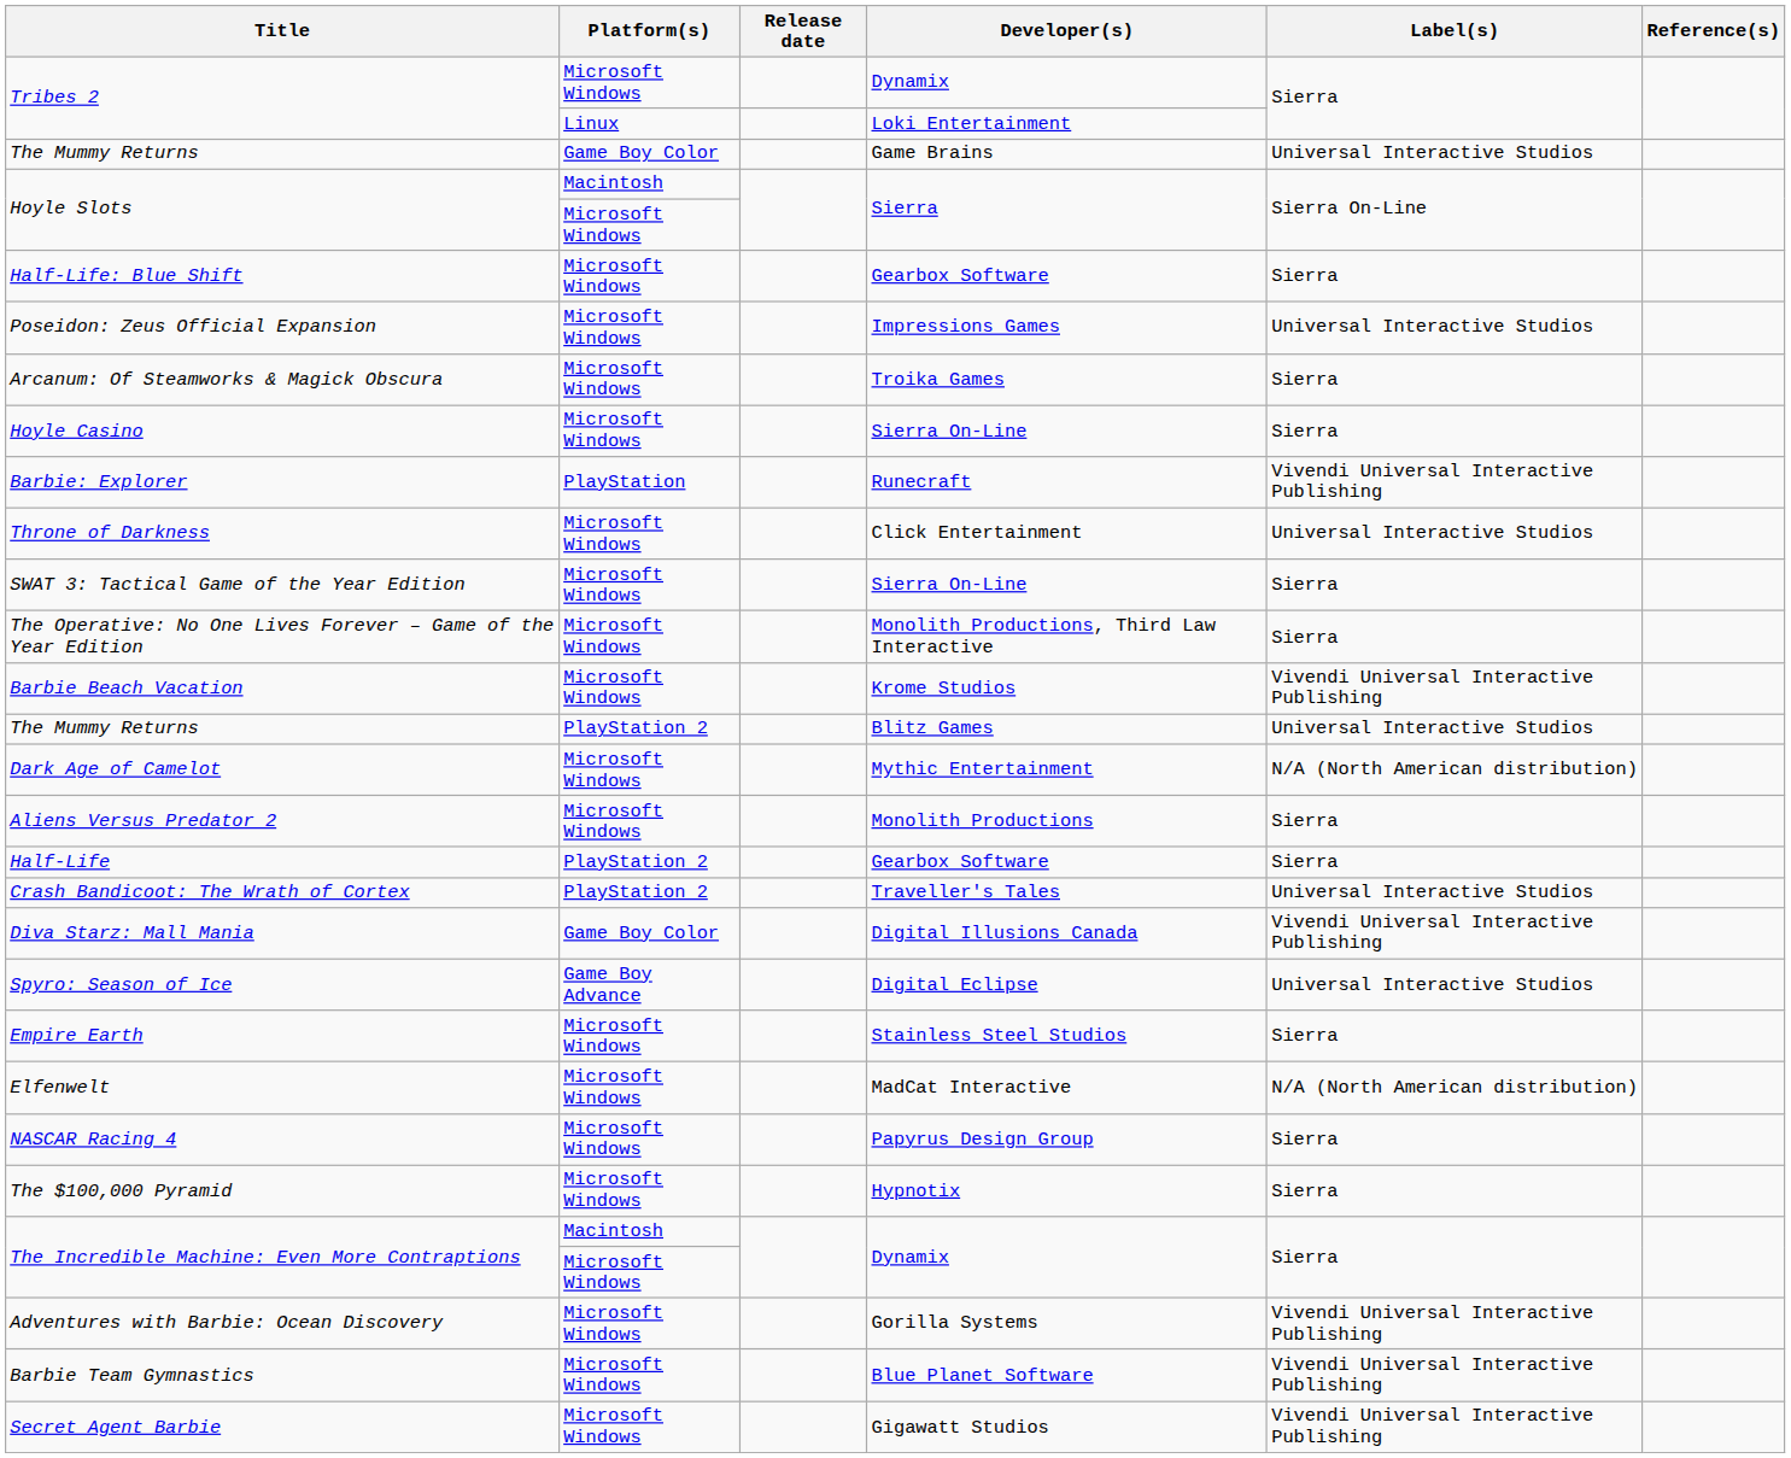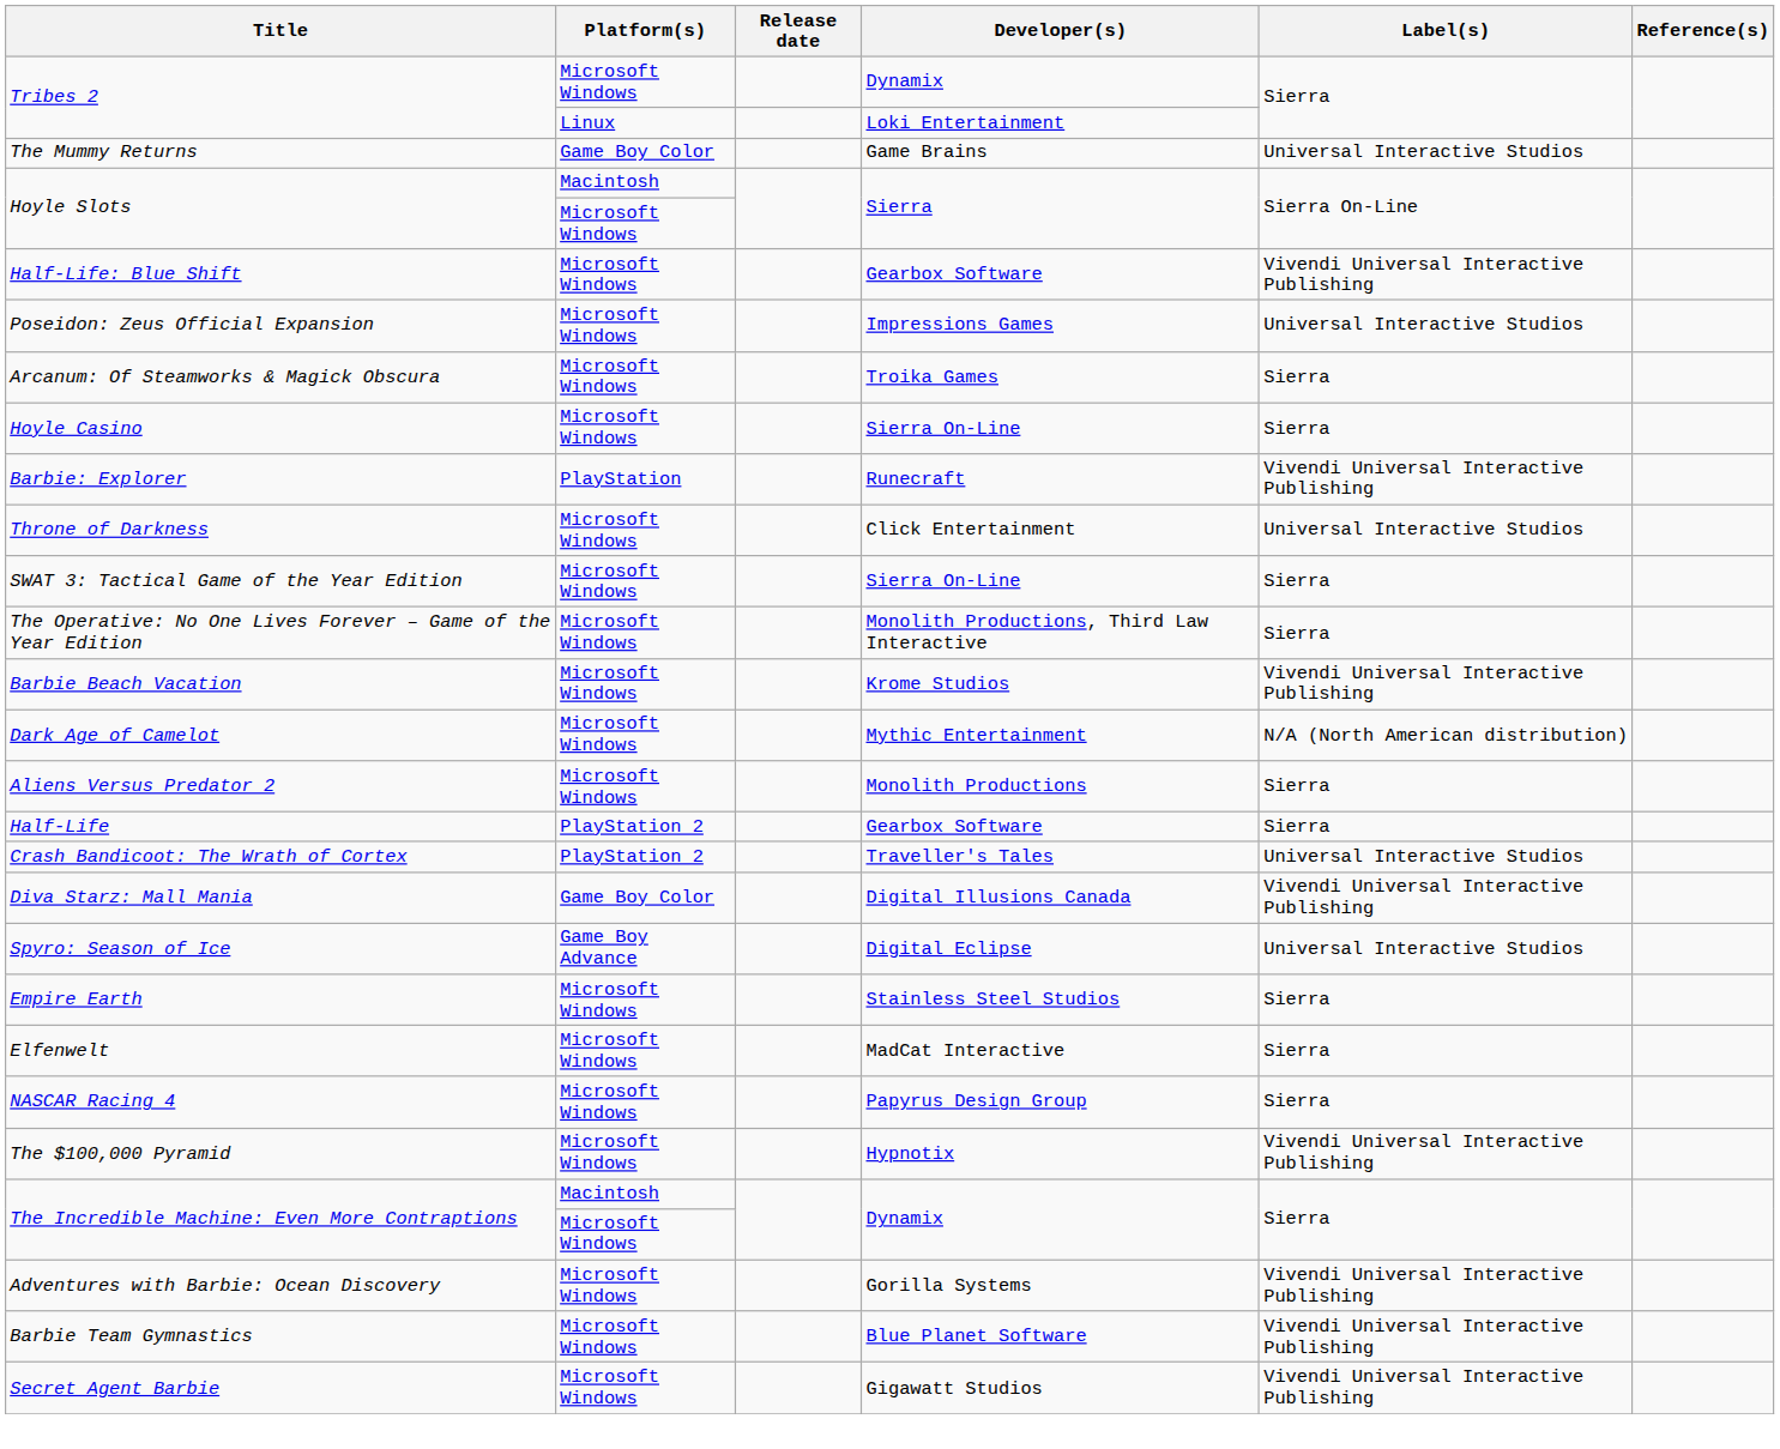 <table class="wikitable sortable">
 <tr>
 <th>Title</th>
 <th>Platform(s)</th>
 <th>Release date</th>
 <th>Developer(s)</th>
 <th>Label(s)</th>
 <th>Reference(s)</th>
 </tr>
 <tr>
 <td rowspan="2"><em><a href='#'>Tribes 2</a></em></td>
 <td><a href='#'>Microsoft Windows</a></td>
 <td></td>
 <td><a href='#'>Dynamix</a></td>
 <td rowspan="2">Sierra</td>
 <td rowspan="2"></td>
 </tr>
 <tr>
 <td><a href='#'>Linux</a></td>
 <td></td>
 <td><a href='#'>Loki Entertainment</a></td>
 </tr>
 <tr>
 <td><em>The Mummy Returns</em></td>
 <td><a href='#'>Game Boy Color</a></td>
 <td></td>
 <td>Game Brains</td>
 <td>Universal Interactive Studios</td>
 <td></td>
 </tr>
 <tr>
 <td rowspan="2"><em>Hoyle Slots</em></td>
 <td><a href='#'>Macintosh</a></td>
 <td rowspan="2"></td>
 <td rowspan="2"><a href='#'>Sierra</a></td>
 <td rowspan="2">Sierra On-Line</td>
 <td rowspan="2"></td>
 </tr>
 <tr>
 <td><a href='#'>Microsoft Windows</a></td>
 </tr>
 <tr>
 <td><em><a href='#'>Half-Life: Blue Shift</a></em></td>
 <td><a href='#'>Microsoft Windows</a></td>
 <td></td>
 <td><a href='#'>Gearbox Software</a></td>
-<td>Sierra</td>
+<td>Vivendi Universal Interactive Publishing</td>
 <td></td>
 </tr>
 <tr>
 <td><em>Poseidon: Zeus Official Expansion</em></td>
 <td><a href='#'>Microsoft Windows</a></td>
 <td></td>
 <td><a href='#'>Impressions Games</a></td>
 <td>Universal Interactive Studios</td>
 <td></td>
 </tr>
 <tr>
 <td><em>Arcanum: Of Steamworks & Magick Obscura</em></td>
 <td><a href='#'>Microsoft Windows</a></td>
 <td></td>
 <td><a href='#'>Troika Games</a></td>
 <td>Sierra</td>
 <td></td>
 </tr>
 <tr>
 <td><em><a href='#'>Hoyle Casino</a></em></td>
 <td><a href='#'>Microsoft Windows</a></td>
 <td></td>
 <td><a href='#'>Sierra On-Line</a></td>
 <td>Sierra</td>
 <td></td>
 </tr>
 <tr>
 <td><em><a href='#'>Barbie: Explorer</a></em></td>
 <td><a href='#'>PlayStation</a></td>
 <td></td>
 <td><a href='#'>Runecraft</a></td>
 <td>Vivendi Universal Interactive Publishing</td>
 <td></td>
 </tr>
 <tr>
 <td><em><a href='#'>Throne of Darkness</a></em></td>
 <td><a href='#'>Microsoft Windows</a></td>
 <td></td>
 <td>Click Entertainment</td>
 <td>Universal Interactive Studios</td>
 <td></td>
 </tr>
 <tr>
 <td><em>SWAT 3: Tactical Game of the Year Edition</em></td>
 <td><a href='#'>Microsoft Windows</a></td>
 <td></td>
 <td><a href='#'>Sierra On-Line</a></td>
 <td>Sierra</td>
 <td></td>
 </tr>
 <tr>
 <td><em>The Operative: No One Lives Forever – Game of the Year Edition</em></td>
 <td><a href='#'>Microsoft Windows</a></td>
 <td></td>
 <td><a href='#'>Monolith Productions</a>, Third Law Interactive</td>
 <td>Sierra</td>
 <td></td>
 </tr>
 <tr>
 <td><em><a href='#'>Barbie Beach Vacation</a></em></td>
 <td><a href='#'>Microsoft Windows</a></td>
 <td></td>
 <td><a href='#'>Krome Studios</a></td>
 <td>Vivendi Universal Interactive Publishing</td>
 <td></td>
 </tr>
 <tr>
-<td><em>The Mummy Returns</em></td>
-<td><a href='#'>PlayStation 2</a></td>
-<td></td>
-<td><a href='#'>Blitz Games</a></td>
-<td>Universal Interactive Studios</td>
-<td></td>
-</tr>
-<tr>
 <td><em><a href='#'>Dark Age of Camelot</a></em></td>
 <td><a href='#'>Microsoft Windows</a></td>
 <td></td>
 <td><a href='#'>Mythic Entertainment</a></td>
 <td>N/A (North American distribution)</td>
 <td></td>
 </tr>
 <tr>
 <td><em><a href='#'>Aliens Versus Predator 2</a></em></td>
 <td><a href='#'>Microsoft Windows</a></td>
 <td></td>
 <td><a href='#'>Monolith Productions</a></td>
 <td>Sierra</td>
 <td></td>
 </tr>
 <tr>
 <td><em><a href='#'>Half-Life</a></em></td>
 <td><a href='#'>PlayStation 2</a></td>
 <td></td>
 <td><a href='#'>Gearbox Software</a></td>
 <td>Sierra</td>
 <td></td>
 </tr>
 <tr>
 <td><em><a href='#'>Crash Bandicoot: The Wrath of Cortex</a></em></td>
 <td><a href='#'>PlayStation 2</a></td>
 <td></td>
 <td><a href='#'>Traveller's Tales</a></td>
 <td>Universal Interactive Studios</td>
 <td></td>
 </tr>
 <tr>
 <td><em><a href='#'>Diva Starz: Mall Mania</a></em></td>
 <td><a href='#'>Game Boy Color</a></td>
 <td></td>
 <td><a href='#'>Digital Illusions Canada</a></td>
 <td>Vivendi Universal Interactive Publishing</td>
 <td></td>
 </tr>
 <tr>
 <td><em><a href='#'>Spyro: Season of Ice</a></em></td>
 <td><a href='#'>Game Boy Advance</a></td>
 <td></td>
 <td><a href='#'>Digital Eclipse</a></td>
 <td>Universal Interactive Studios</td>
 <td></td>
 </tr>
 <tr>
 <td><em><a href='#'>Empire Earth</a></em></td>
 <td><a href='#'>Microsoft Windows</a></td>
 <td></td>
 <td><a href='#'>Stainless Steel Studios</a></td>
 <td>Sierra</td>
 <td></td>
 </tr>
 <tr>
 <td><em>Elfenwelt</em></td>
 <td><a href='#'>Microsoft Windows</a></td>
 <td></td>
 <td>MadCat Interactive</td>
-<td>N/A (North American distribution)</td>
+<td>Sierra</td>
 <td></td>
 </tr>
 <tr>
 <td><em><a href='#'>NASCAR Racing 4</a></em></td>
 <td><a href='#'>Microsoft Windows</a></td>
 <td></td>
 <td><a href='#'>Papyrus Design Group</a></td>
 <td>Sierra</td>
 <td></td>
 </tr>
 <tr>
 <td><em>The $100,000 Pyramid</em></td>
 <td><a href='#'>Microsoft Windows</a></td>
 <td></td>
 <td><a href='#'>Hypnotix</a></td>
-<td>Sierra</td>
+<td>Vivendi Universal Interactive Publishing</td>
 <td></td>
 </tr>
 <tr>
 <td rowspan="2"><em><a href='#'>The Incredible Machine: Even More Contraptions</a></em></td>
 <td><a href='#'>Macintosh</a></td>
 <td rowspan="2"></td>
 <td rowspan="2"><a href='#'>Dynamix</a></td>
 <td rowspan="2">Sierra</td>
 <td rowspan="2"></td>
 </tr>
 <tr>
 <td><a href='#'>Microsoft Windows</a></td>
 </tr>
 <tr>
 <td><em>Adventures with Barbie: Ocean Discovery</em></td>
 <td><a href='#'>Microsoft Windows</a></td>
 <td></td>
 <td>Gorilla Systems</td>
 <td>Vivendi Universal Interactive Publishing</td>
 <td></td>
 </tr>
 <tr>
 <td><em>Barbie Team Gymnastics</em></td>
 <td><a href='#'>Microsoft Windows</a></td>
 <td></td>
 <td><a href='#'>Blue Planet Software</a></td>
 <td>Vivendi Universal Interactive Publishing</td>
 <td></td>
 </tr>
 <tr>
 <td><em><a href='#'>Secret Agent Barbie</a></em></td>
 <td><a href='#'>Microsoft Windows</a></td>
 <td></td>
 <td>Gigawatt Studios</td>
 <td>Vivendi Universal Interactive Publishing</td>
 <td></td>
 </tr>
 </table>
